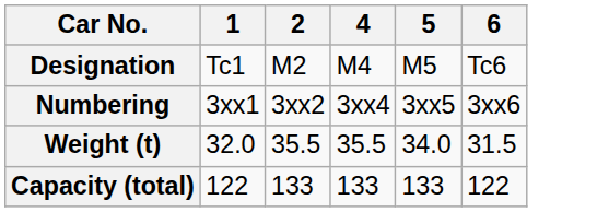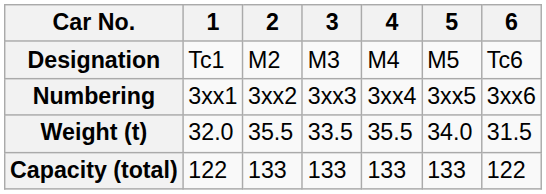 <table class="wikitable">
 <tr>
 <th>Car No.</th>
 <th>1</th>
 <th>2</th>
+<th>3</th>
 <th>4</th>
 <th>5</th>
 <th>6</th>
 </tr>
 <tr>
 <th>Designation</th>
 <td>Tc1</td>
 <td>M2</td>
+<td>M3</td>
 <td>M4</td>
 <td>M5</td>
 <td>Tc6</td>
 </tr>
 <tr>
 <th>Numbering</th>
 <td>3xx1</td>
 <td>3xx2</td>
+<td>3xx3</td>
 <td>3xx4</td>
 <td>3xx5</td>
 <td>3xx6</td>
 </tr>
 <tr>
 <th>Weight (t)</th>
 <td>32.0</td>
 <td>35.5</td>
+<td>33.5</td>
 <td>35.5</td>
 <td>34.0</td>
 <td>31.5</td>
 </tr>
 <tr>
 <th>Capacity (total)</th>
 <td>122</td>
 <td>133</td>
 <td>133</td>
 <td>133</td>
+<td>133</td>
 <td>122</td>
 </tr>
 </table>
